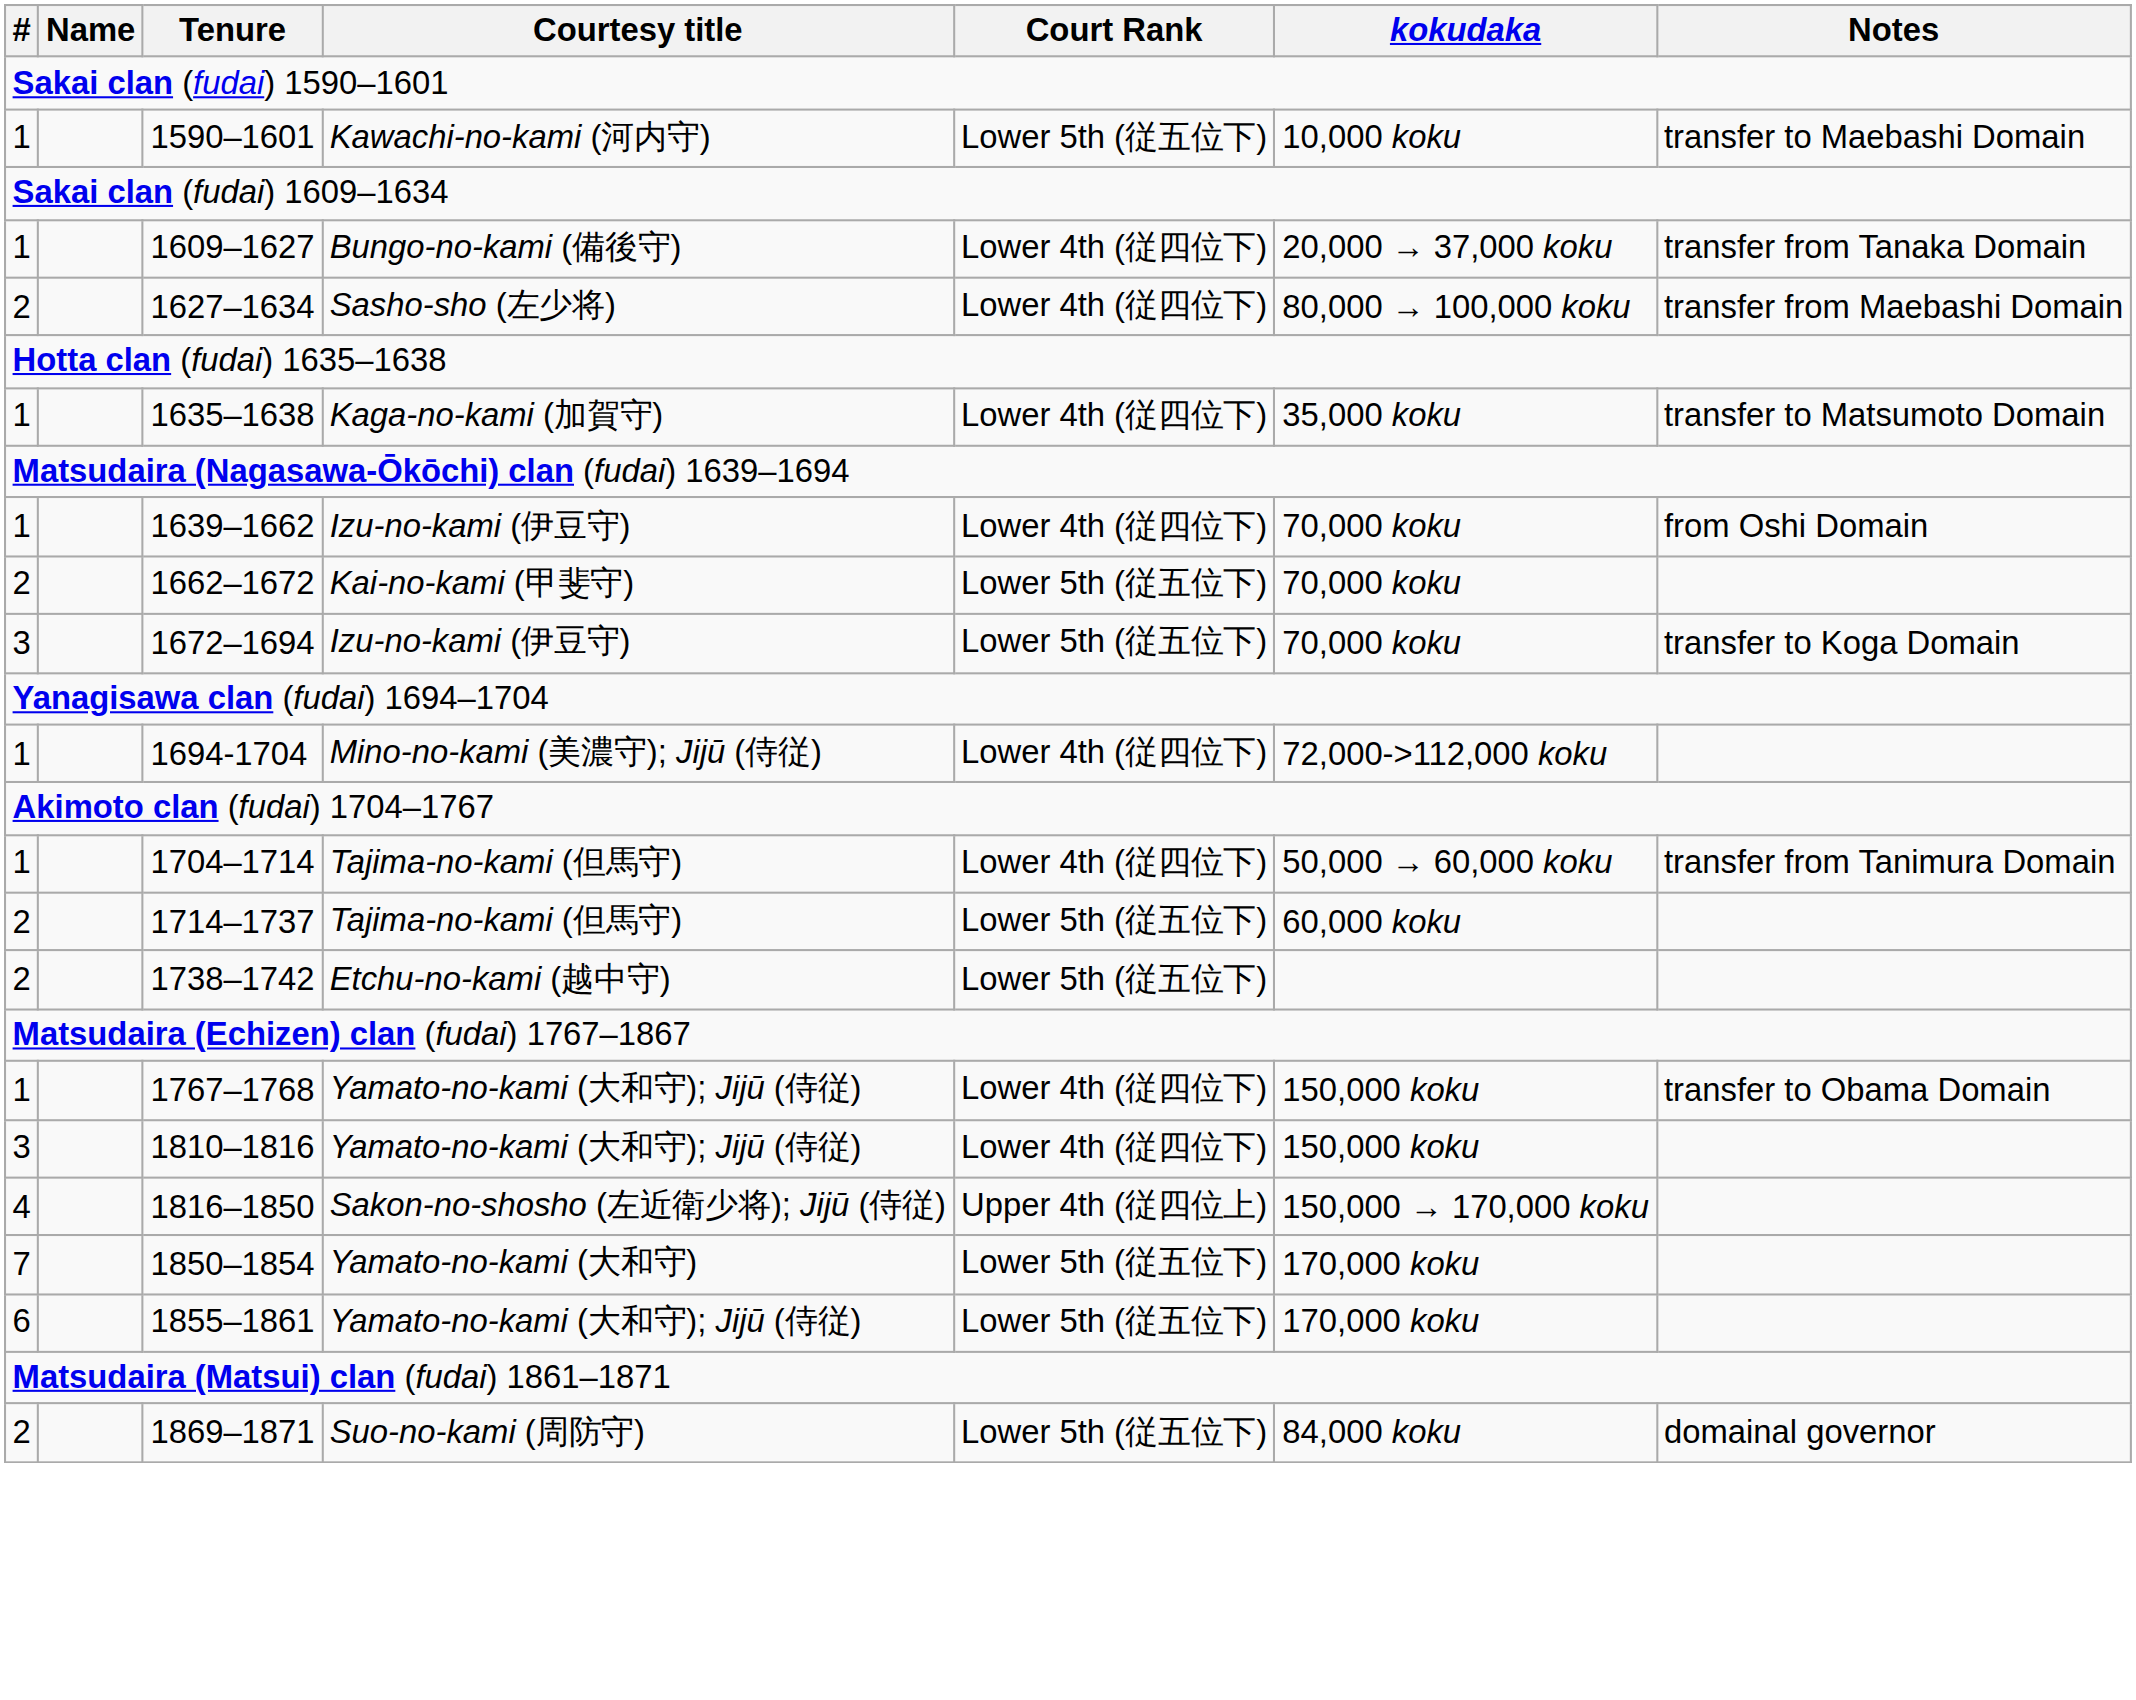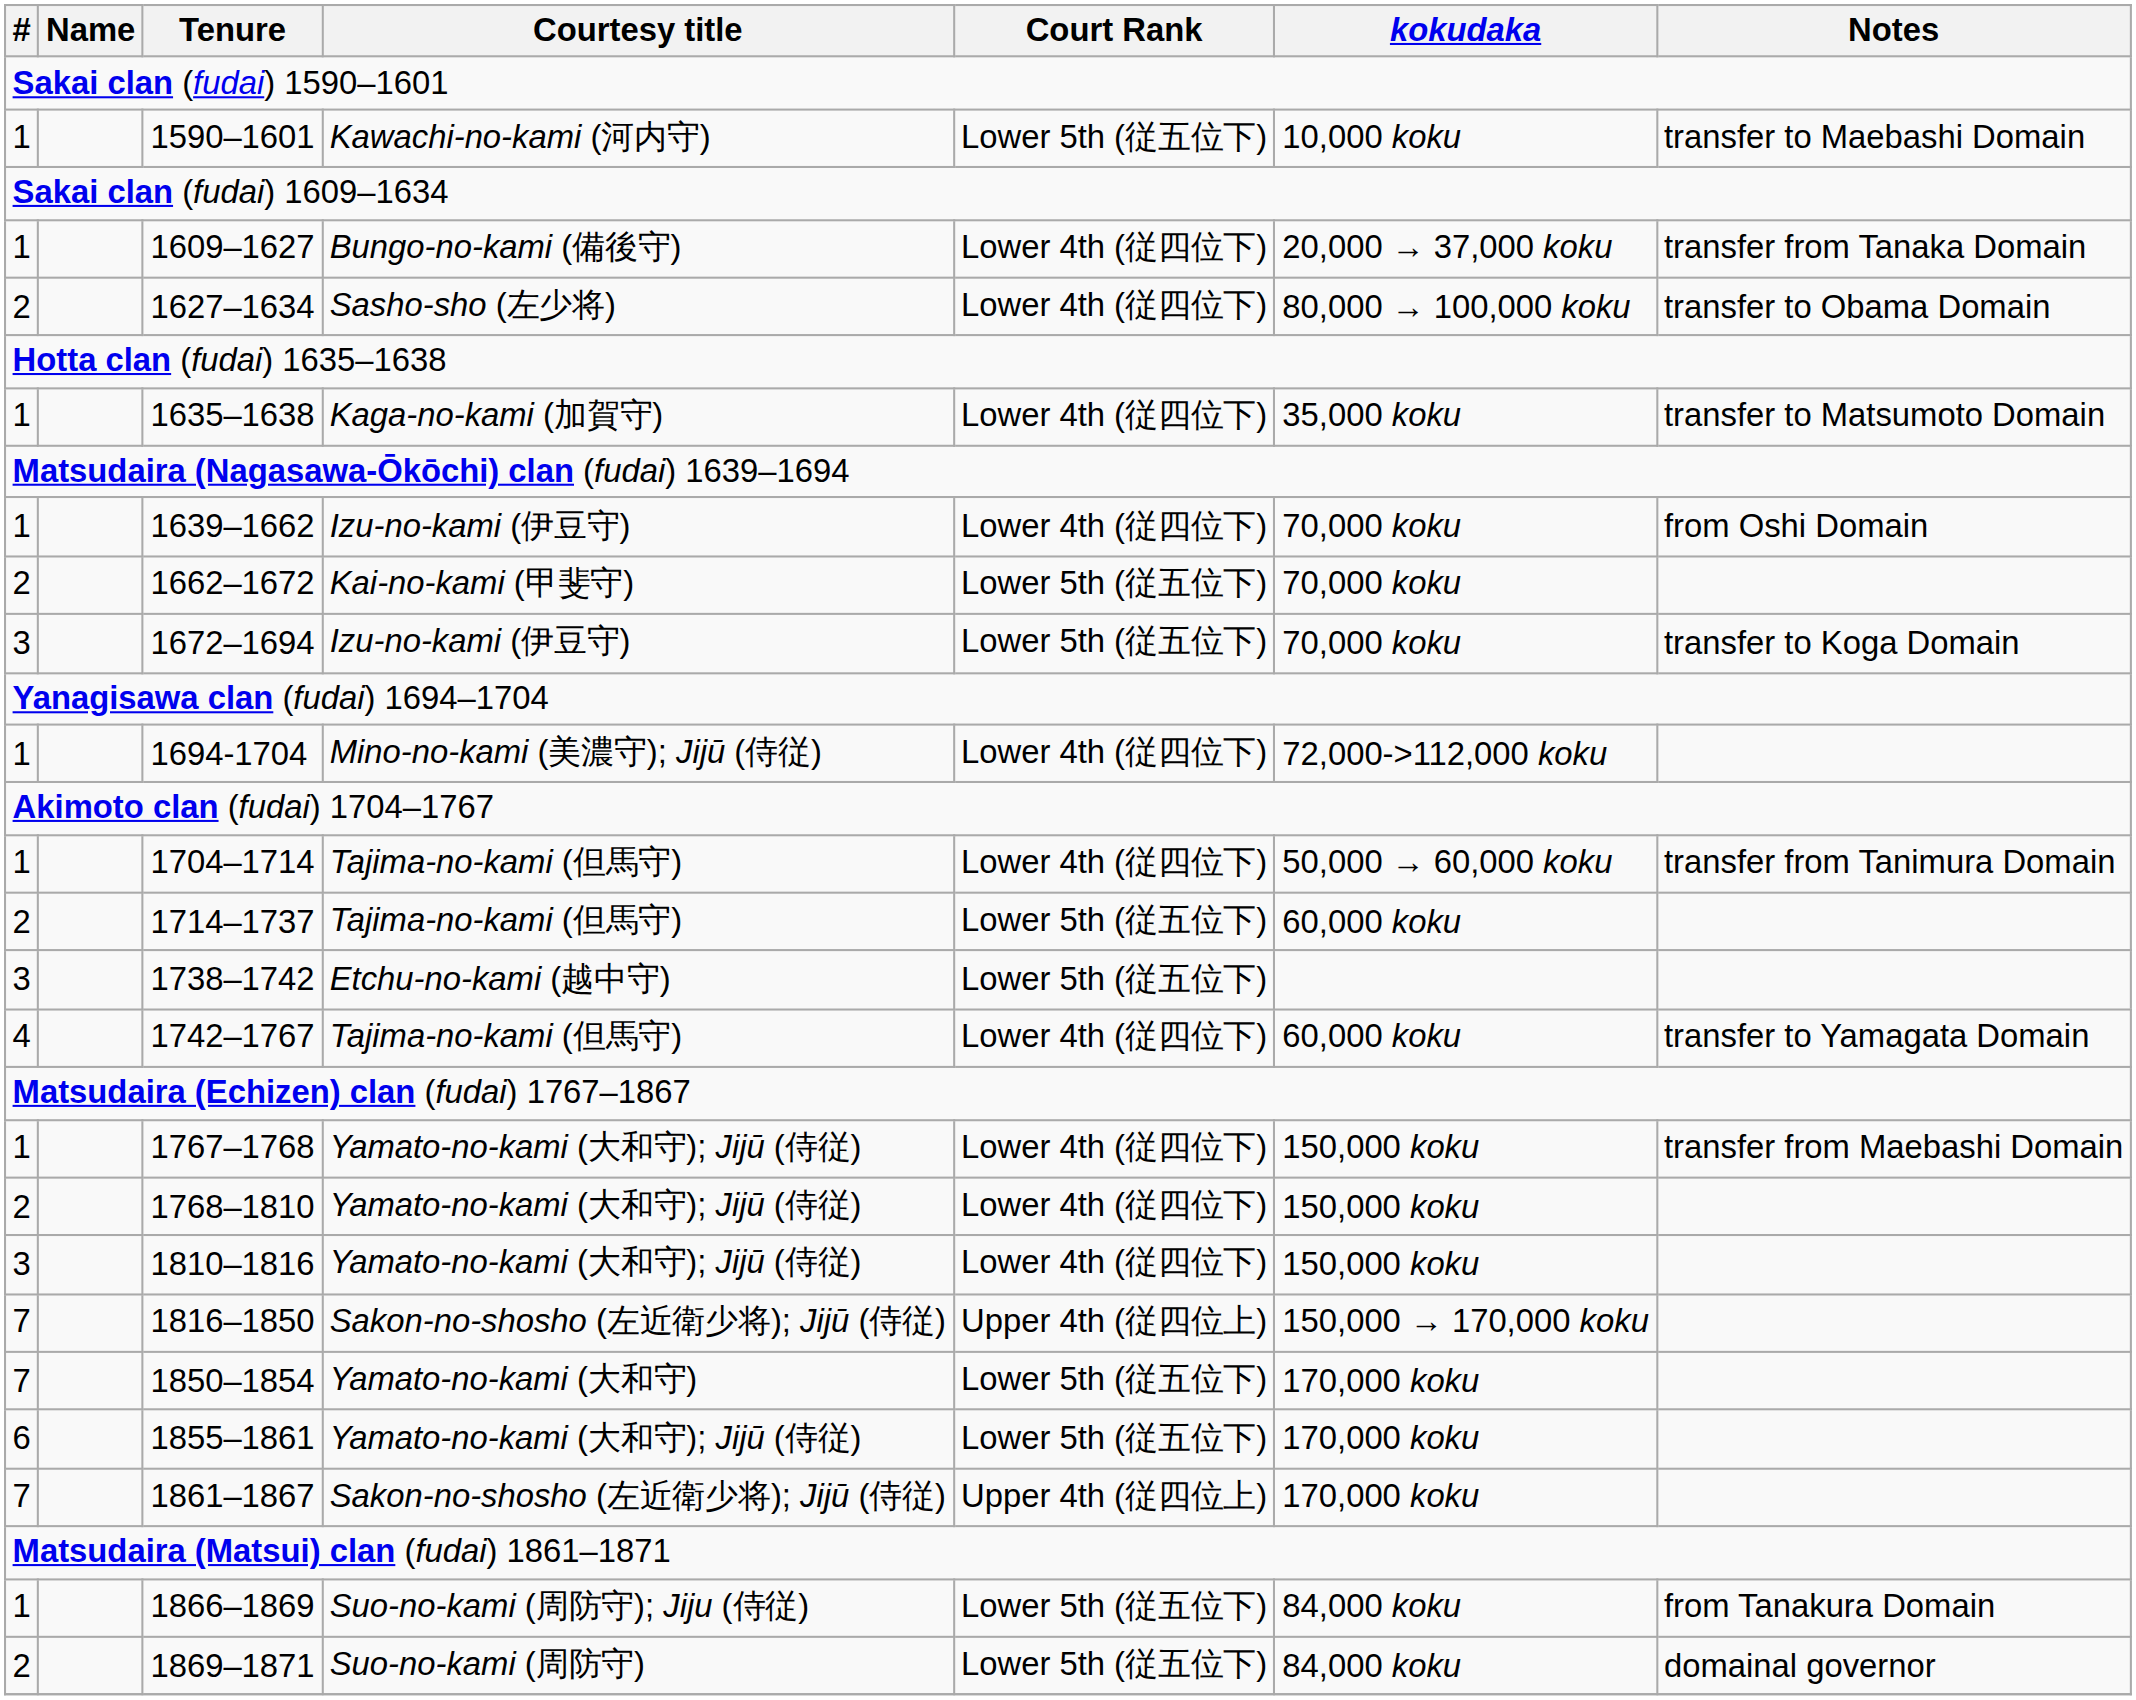 <table class=wikitable>
 <tr>
 <th>#</th>
 <th>Name</th>
 <th>Tenure</th>
 <th>Courtesy title</th>
 <th>Court Rank</th>
 <th><em><a href='#'>kokudaka</a></em></th>
 <th>Notes</th>
 </tr>
 <tr>
 <td colspan=7> <strong><a href='#'>Sakai clan</a></strong> (<em><a href='#'>fudai</a></em>) 1590–1601</td>
 </tr>
 <tr>
 <td>1</td>
 <td></td>
 <td>1590–1601</td>
 <td><em>Kawachi-no-kami</em> (河内守)</td>
 <td>Lower 5th (従五位下)</td>
 <td>10,000 <em>koku</em></td>
 <td>transfer to Maebashi Domain</td>
 </tr>
 <tr>
 <td colspan=7> <strong><a href='#'>Sakai clan</a></strong> (<em>fudai</em>) 1609–1634</td>
 </tr>
 <tr>
 <td>1</td>
 <td></td>
 <td>1609–1627</td>
 <td><em>Bungo-no-kami</em> (備後守)</td>
 <td>Lower 4th (従四位下)</td>
 <td>20,000 → 37,000 <em>koku</em></td>
 <td>transfer from Tanaka Domain</td>
 </tr>
 <tr>
 <td>2</td>
 <td></td>
 <td>1627–1634</td>
 <td><em>Sasho-sho</em> (左少将)</td>
 <td>Lower 4th (従四位下)</td>
 <td>80,000 → 100,000  <em>koku</em></td>
-<td>transfer from Maebashi Domain</td>
+<td>transfer to Obama Domain</td>
 </tr>
 <tr>
 <td colspan=7> <strong><a href='#'>Hotta clan</a></strong> (<em>fudai</em>) 1635–1638</td>
 </tr>
 <tr>
 <td>1</td>
 <td></td>
 <td>1635–1638</td>
 <td><em>Kaga-no-kami</em> (加賀守)</td>
 <td>Lower 4th (従四位下)</td>
 <td>35,000 <em>koku</em></td>
 <td>transfer to Matsumoto Domain</td>
 </tr>
 <tr>
 <td colspan=7> <strong><a href='#'>Matsudaira (Nagasawa-Ōkōchi) clan</a></strong> (<em>fudai</em>) 1639–1694</td>
 </tr>
 <tr>
 <td>1</td>
 <td></td>
 <td>1639–1662</td>
 <td><em>Izu-no-kami</em> (伊豆守)</td>
 <td>Lower 4th (従四位下)</td>
 <td>70,000 <em>koku</em></td>
 <td>from Oshi Domain</td>
 </tr>
 <tr>
 <td>2</td>
 <td></td>
 <td>1662–1672</td>
 <td><em>Kai-no-kami</em> (甲斐守)</td>
 <td>Lower 5th (従五位下)</td>
 <td>70,000 <em>koku</em></td>
 <td></td>
 </tr>
 <tr>
 <td>3</td>
 <td></td>
 <td>1672–1694</td>
 <td><em>Izu-no-kami</em> (伊豆守)</td>
 <td>Lower 5th (従五位下)</td>
 <td>70,000 <em>koku</em></td>
 <td>transfer to Koga Domain</td>
 </tr>
 <tr>
 <td colspan=7> <strong><a href='#'>Yanagisawa clan</a></strong> (<em>fudai</em>) 1694–1704</td>
 </tr>
 <tr>
 <td>1</td>
 <td></td>
 <td>1694-1704</td>
 <td><em>Mino-no-kami</em> (美濃守); <em>Jijū</em> (侍従)</td>
 <td>Lower 4th (従四位下)</td>
 <td>72,000->112,000 <em>koku</em></td>
 <td></td>
 </tr>
 <tr>
 <td colspan=7> <strong><a href='#'>Akimoto clan</a></strong> (<em>fudai</em>) 1704–1767</td>
 </tr>
 <tr>
 <td>1</td>
 <td></td>
 <td>1704–1714</td>
 <td><em>Tajima-no-kami</em> (但馬守)</td>
 <td>Lower 4th (従四位下)</td>
 <td>50,000 → 60,000 <em>koku</em></td>
 <td>transfer from Tanimura Domain</td>
 </tr>
 <tr>
 <td>2</td>
 <td></td>
 <td>1714–1737</td>
 <td><em>Tajima-no-kami</em> (但馬守)</td>
 <td>Lower 5th (従五位下)</td>
 <td>60,000 <em>koku</em></td>
 <td></td>
 </tr>
 <tr>
-<td>2</td>
+<td>3</td>
 <td></td>
 <td>1738–1742</td>
 <td><em>Etchu-no-kami</em> (越中守)</td>
 <td>Lower 5th (従五位下)</td>
 <td 60,000 ></td>
+</tr>
+<tr>
+<td>4</td>
+<td></td>
+<td>1742–1767</td>
+<td><em>Tajima-no-kami</em> (但馬守)</td>
+<td>Lower 4th (従四位下)</td>
+<td>60,000 <em>koku</em></td>
+<td>transfer to Yamagata Domain</td>
 </tr>
 <tr>
 <td colspan=7> <strong><a href='#'>Matsudaira (Echizen) clan</a></strong> (<em>fudai</em>) 1767–1867</td>
 </tr>
 <tr>
 <td>1</td>
 <td></td>
 <td>1767–1768</td>
 <td><em>Yamato-no-kami</em> (大和守); <em>Jijū</em> (侍従)</td>
 <td>Lower 4th (従四位下)</td>
 <td>150,000 <em>koku</em></td>
-<td>transfer to Obama Domain</td>
+<td>transfer from Maebashi Domain</td>
+</tr>
+<tr>
+<td>2</td>
+<td></td>
+<td>1768–1810</td>
+<td><em>Yamato-no-kami</em> (大和守); <em>Jijū</em> (侍従)</td>
+<td>Lower 4th (従四位下)</td>
+<td>150,000 <em>koku</em></td>
+<td></td>
 </tr>
 <tr>
 <td>3</td>
 <td></td>
 <td>1810–1816</td>
 <td><em>Yamato-no-kami</em> (大和守); <em>Jijū</em> (侍従)</td>
 <td>Lower 4th (従四位下)</td>
 <td>150,000 <em>koku</em></td>
 <td></td>
 </tr>
 <tr>
-<td>4</td>
+<td>7</td>
 <td></td>
 <td>1816–1850</td>
 <td><em>Sakon-no-shosho</em> (左近衛少将); <em>Jijū</em> (侍従)</td>
 <td>Upper 4th (従四位上)</td>
 <td>150,000 → 170,000 <em>koku</em></td>
 <td></td>
 </tr>
 <tr>
 <td>7</td>
 <td></td>
 <td>1850–1854</td>
 <td><em>Yamato-no-kami</em> (大和守)</td>
 <td>Lower 5th (従五位下)</td>
 <td>170,000 <em>koku</em></td>
 <td></td>
 </tr>
 <tr>
 <td>6</td>
 <td></td>
 <td>1855–1861</td>
 <td><em>Yamato-no-kami</em> (大和守); <em>Jijū</em> (侍従)</td>
 <td>Lower 5th (従五位下)</td>
 <td>170,000 <em>koku</em></td>
 <td></td>
 </tr>
 <tr>
+<td>7</td>
+<td></td>
+<td>1861–1867</td>
+<td><em>Sakon-no-shosho</em> (左近衛少将); <em>Jijū</em> (侍従)</td>
+<td>Upper 4th (従四位上)</td>
+<td>170,000 <em>koku</em></td>
+<td></td>
+</tr>
+<tr>
 <td colspan=7> <strong><a href='#'>Matsudaira (Matsui) clan</a></strong> (<em>fudai</em>) 1861–1871</td>
+</tr>
+<tr>
+<td>1</td>
+<td></td>
+<td>1866–1869</td>
+<td><em>Suo-no-kami</em> (周防守); <em>Jiju</em> (侍従)</td>
+<td>Lower 5th (従五位下)</td>
+<td>84,000 <em>koku</em></td>
+<td>from Tanakura Domain</td>
 </tr>
 <tr>
 <td>2</td>
 <td></td>
 <td>1869–1871</td>
 <td><em>Suo-no-kami</em> (周防守)</td>
 <td>Lower 5th (従五位下)</td>
 <td>84,000 <em>koku</em></td>
 <td>domainal governor</td>
 </tr>
 <tr>
 </tr>
 </table>
